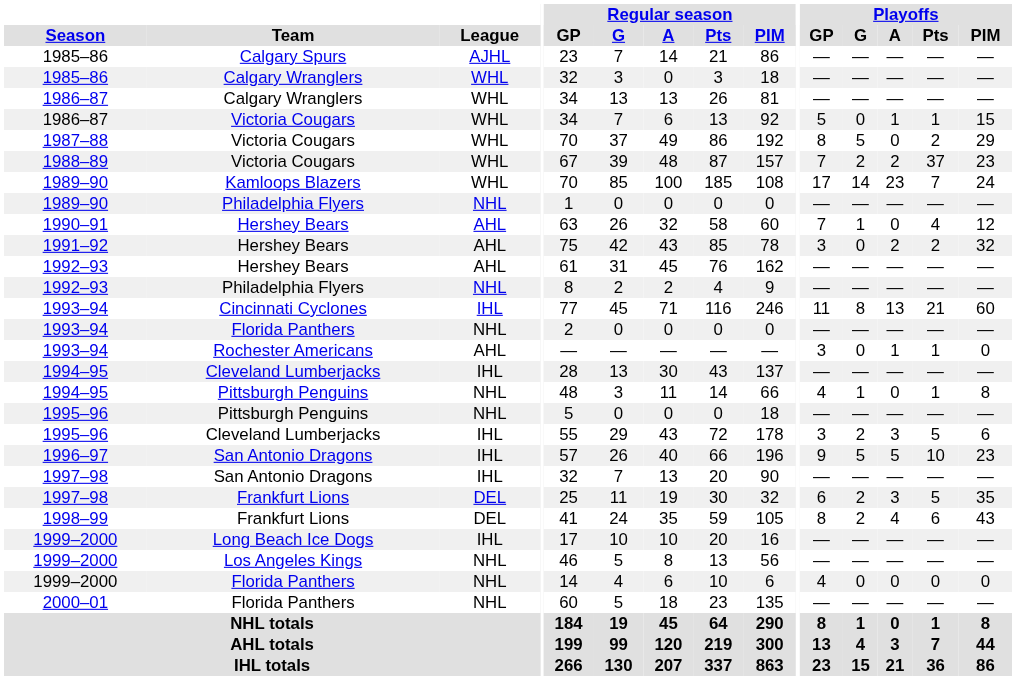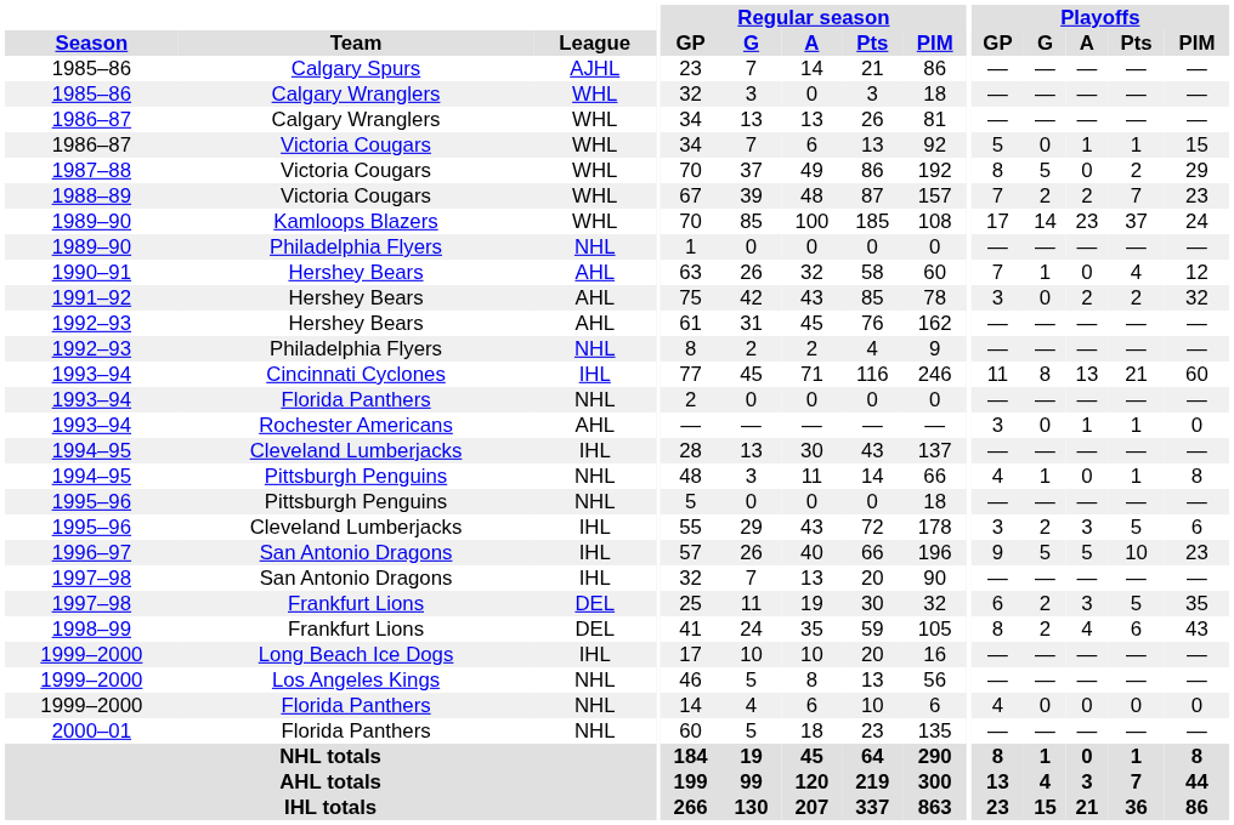 <table border="0" cellpadding="1" cellspacing="0" style="text-align:center; width:60em">
 <tr bgcolor="#e0e0e0">
 <th colspan="3" bgcolor="#ffffff"></th>
 <th rowspan="99" bgcolor="#ffffff"></th>
 <th colspan="5"><a href='#'>Regular season</a></th>
 <th rowspan="99" bgcolor="#ffffff"></th>
 <th colspan="5"><a href='#'>Playoffs</a></th>
 </tr>
 <tr bgcolor="#e0e0e0">
 <th><a href='#'>Season</a></th>
 <th>Team</th>
 <th>League</th>
 <th>GP</th>
 <th><a href='#'>G</a></th>
 <th><a href='#'>A</a></th>
 <th><a href='#'>Pts</a></th>
 <th><a href='#'>PIM</a></th>
 <th>GP</th>
 <th>G</th>
 <th>A</th>
 <th>Pts</th>
 <th>PIM</th>
 </tr>
 <tr>
 <td>1985–86</td>
 <td><a href='#'>Calgary Spurs</a></td>
 <td><a href='#'>AJHL</a></td>
 <td>23</td>
 <td>7</td>
 <td>14</td>
 <td>21</td>
 <td>86</td>
 <td>—</td>
 <td>—</td>
 <td>—</td>
 <td>—</td>
 <td>—</td>
 </tr>
 <tr bgcolor="#f0f0f0">
 <td><a href='#'>1985–86</a></td>
 <td><a href='#'>Calgary Wranglers</a></td>
 <td><a href='#'>WHL</a></td>
 <td>32</td>
 <td>3</td>
 <td>0</td>
 <td>3</td>
 <td>18</td>
 <td>—</td>
 <td>—</td>
 <td>—</td>
 <td>—</td>
 <td>—</td>
 </tr>
 <tr>
 <td><a href='#'>1986–87</a></td>
 <td>Calgary Wranglers</td>
 <td>WHL</td>
 <td>34</td>
 <td>13</td>
 <td>13</td>
 <td>26</td>
 <td>81</td>
 <td>—</td>
 <td>—</td>
 <td>—</td>
 <td>—</td>
 <td>—</td>
 </tr>
 <tr bgcolor="#f0f0f0">
 <td>1986–87</td>
 <td><a href='#'>Victoria Cougars</a></td>
 <td>WHL</td>
 <td>34</td>
 <td>7</td>
 <td>6</td>
 <td>13</td>
 <td>92</td>
 <td>5</td>
 <td>0</td>
 <td>1</td>
 <td>1</td>
 <td>15</td>
 </tr>
 <tr>
 <td><a href='#'>1987–88</a></td>
 <td>Victoria Cougars</td>
 <td>WHL</td>
 <td>70</td>
 <td>37</td>
 <td>49</td>
 <td>86</td>
 <td>192</td>
 <td>8</td>
 <td>5</td>
 <td>0</td>
 <td>2</td>
 <td>29</td>
 </tr>
 <tr bgcolor="#f0f0f0">
 <td><a href='#'>1988–89</a></td>
 <td>Victoria Cougars</td>
 <td>WHL</td>
 <td>67</td>
 <td>39</td>
 <td>48</td>
 <td>87</td>
 <td>157</td>
 <td>7</td>
 <td>2</td>
 <td>2</td>
-<td>37</td>
+<td>7</td>
 <td>23</td>
 </tr>
 <tr>
 <td><a href='#'>1989–90</a></td>
 <td><a href='#'>Kamloops Blazers</a></td>
 <td>WHL</td>
 <td>70</td>
 <td>85</td>
 <td>100</td>
 <td>185</td>
 <td>108</td>
 <td>17</td>
 <td>14</td>
 <td>23</td>
-<td>7</td>
+<td>37</td>
 <td>24</td>
 </tr>
 <tr bgcolor="#f0f0f0">
 <td><a href='#'>1989–90</a></td>
 <td><a href='#'>Philadelphia Flyers</a></td>
 <td><a href='#'>NHL</a></td>
 <td>1</td>
 <td>0</td>
 <td>0</td>
 <td>0</td>
 <td>0</td>
 <td>—</td>
 <td>—</td>
 <td>—</td>
 <td>—</td>
 <td>—</td>
 </tr>
 <tr>
 <td><a href='#'>1990–91</a></td>
 <td><a href='#'>Hershey Bears</a></td>
 <td><a href='#'>AHL</a></td>
 <td>63</td>
 <td>26</td>
 <td>32</td>
 <td>58</td>
 <td>60</td>
 <td>7</td>
 <td>1</td>
 <td>0</td>
 <td>4</td>
 <td>12</td>
 </tr>
 <tr bgcolor="#f0f0f0">
 <td><a href='#'>1991–92</a></td>
 <td>Hershey Bears</td>
 <td>AHL</td>
 <td>75</td>
 <td>42</td>
 <td>43</td>
 <td>85</td>
 <td>78</td>
 <td>3</td>
 <td>0</td>
 <td>2</td>
 <td>2</td>
 <td>32</td>
 </tr>
 <tr>
 <td><a href='#'>1992–93</a></td>
 <td>Hershey Bears</td>
 <td>AHL</td>
 <td>61</td>
 <td>31</td>
 <td>45</td>
 <td>76</td>
 <td>162</td>
 <td>—</td>
 <td>—</td>
 <td>—</td>
 <td>—</td>
 <td>—</td>
 </tr>
 <tr bgcolor="#f0f0f0">
 <td><a href='#'>1992–93</a></td>
 <td>Philadelphia Flyers</td>
 <td><a href='#'>NHL</a></td>
 <td>8</td>
 <td>2</td>
 <td>2</td>
 <td>4</td>
 <td>9</td>
 <td>—</td>
 <td>—</td>
 <td>—</td>
 <td>—</td>
 <td>—</td>
 </tr>
 <tr>
 <td><a href='#'>1993–94</a></td>
 <td><a href='#'>Cincinnati Cyclones</a></td>
 <td><a href='#'>IHL</a></td>
 <td>77</td>
 <td>45</td>
 <td>71</td>
 <td>116</td>
 <td>246</td>
 <td>11</td>
 <td>8</td>
 <td>13</td>
 <td>21</td>
 <td>60</td>
 </tr>
 <tr bgcolor="#f0f0f0">
 <td><a href='#'>1993–94</a></td>
 <td><a href='#'>Florida Panthers</a></td>
 <td>NHL</td>
 <td>2</td>
 <td>0</td>
 <td>0</td>
 <td>0</td>
 <td>0</td>
 <td>—</td>
 <td>—</td>
 <td>—</td>
 <td>—</td>
 <td>—</td>
 </tr>
 <tr>
 <td><a href='#'>1993–94</a></td>
 <td><a href='#'>Rochester Americans</a></td>
 <td>AHL</td>
 <td>—</td>
 <td>—</td>
 <td>—</td>
 <td>—</td>
 <td>—</td>
 <td>3</td>
 <td>0</td>
 <td>1</td>
 <td>1</td>
 <td>0</td>
 </tr>
 <tr bgcolor="#f0f0f0">
 <td><a href='#'>1994–95</a></td>
 <td><a href='#'>Cleveland Lumberjacks</a></td>
 <td>IHL</td>
 <td>28</td>
 <td>13</td>
 <td>30</td>
 <td>43</td>
 <td>137</td>
 <td>—</td>
 <td>—</td>
 <td>—</td>
 <td>—</td>
 <td>—</td>
 </tr>
 <tr>
 <td><a href='#'>1994–95</a></td>
 <td><a href='#'>Pittsburgh Penguins</a></td>
 <td>NHL</td>
 <td>48</td>
 <td>3</td>
 <td>11</td>
 <td>14</td>
 <td>66</td>
 <td>4</td>
 <td>1</td>
 <td>0</td>
 <td>1</td>
 <td>8</td>
 </tr>
 <tr bgcolor="#f0f0f0">
 <td><a href='#'>1995–96</a></td>
 <td>Pittsburgh Penguins</td>
 <td>NHL</td>
 <td>5</td>
 <td>0</td>
 <td>0</td>
 <td>0</td>
 <td>18</td>
 <td>—</td>
 <td>—</td>
 <td>—</td>
 <td>—</td>
 <td>—</td>
 </tr>
 <tr>
 <td><a href='#'>1995–96</a></td>
 <td>Cleveland Lumberjacks</td>
 <td>IHL</td>
 <td>55</td>
 <td>29</td>
 <td>43</td>
 <td>72</td>
 <td>178</td>
 <td>3</td>
 <td>2</td>
 <td>3</td>
 <td>5</td>
 <td>6</td>
 </tr>
 <tr bgcolor="#f0f0f0">
 <td><a href='#'>1996–97</a></td>
 <td><a href='#'>San Antonio Dragons</a></td>
 <td>IHL</td>
 <td>57</td>
 <td>26</td>
 <td>40</td>
 <td>66</td>
 <td>196</td>
 <td>9</td>
 <td>5</td>
 <td>5</td>
 <td>10</td>
 <td>23</td>
 </tr>
 <tr>
 <td><a href='#'>1997–98</a></td>
 <td>San Antonio Dragons</td>
 <td>IHL</td>
 <td>32</td>
 <td>7</td>
 <td>13</td>
 <td>20</td>
 <td>90</td>
 <td>—</td>
 <td>—</td>
 <td>—</td>
 <td>—</td>
 <td>—</td>
 </tr>
 <tr bgcolor="#f0f0f0">
 <td><a href='#'>1997–98</a></td>
 <td><a href='#'>Frankfurt Lions</a></td>
 <td><a href='#'>DEL</a></td>
 <td>25</td>
 <td>11</td>
 <td>19</td>
 <td>30</td>
 <td>32</td>
 <td>6</td>
 <td>2</td>
 <td>3</td>
 <td>5</td>
 <td>35</td>
 </tr>
 <tr>
 <td><a href='#'>1998–99</a></td>
 <td>Frankfurt Lions</td>
 <td>DEL</td>
 <td>41</td>
 <td>24</td>
 <td>35</td>
 <td>59</td>
 <td>105</td>
 <td>8</td>
 <td>2</td>
 <td>4</td>
 <td>6</td>
 <td>43</td>
 </tr>
 <tr bgcolor="#f0f0f0">
 <td><a href='#'>1999–2000</a></td>
 <td><a href='#'>Long Beach Ice Dogs</a></td>
 <td>IHL</td>
 <td>17</td>
 <td>10</td>
 <td>10</td>
 <td>20</td>
 <td>16</td>
 <td>—</td>
 <td>—</td>
 <td>—</td>
 <td>—</td>
 <td>—</td>
 </tr>
 <tr>
 <td><a href='#'>1999–2000</a></td>
 <td><a href='#'>Los Angeles Kings</a></td>
 <td>NHL</td>
 <td>46</td>
 <td>5</td>
 <td>8</td>
 <td>13</td>
 <td>56</td>
 <td>—</td>
 <td>—</td>
 <td>—</td>
 <td>—</td>
 <td>—</td>
 </tr>
 <tr bgcolor="#f0f0f0">
 <td>1999–2000</td>
 <td><a href='#'>Florida Panthers</a></td>
 <td>NHL</td>
 <td>14</td>
 <td>4</td>
 <td>6</td>
 <td>10</td>
 <td>6</td>
 <td>4</td>
 <td>0</td>
 <td>0</td>
 <td>0</td>
 <td>0</td>
 </tr>
 <tr>
 <td><a href='#'>2000–01</a></td>
 <td>Florida Panthers</td>
 <td>NHL</td>
 <td>60</td>
 <td>5</td>
 <td>18</td>
 <td>23</td>
 <td>135</td>
 <td>—</td>
 <td>—</td>
 <td>—</td>
 <td>—</td>
 <td>—</td>
 </tr>
 <tr bgcolor="#e0e0e0">
 <th colspan="3">NHL totals</th>
 <th>184</th>
 <th>19</th>
 <th>45</th>
 <th>64</th>
 <th>290</th>
 <th>8</th>
 <th>1</th>
 <th>0</th>
 <th>1</th>
 <th>8</th>
 </tr>
 <tr bgcolor="#e0e0e0">
 <th colspan="3">AHL totals</th>
 <th>199</th>
 <th>99</th>
 <th>120</th>
 <th>219</th>
 <th>300</th>
 <th>13</th>
 <th>4</th>
 <th>3</th>
 <th>7</th>
 <th>44</th>
 </tr>
 <tr bgcolor="#e0e0e0">
 <th colspan="3">IHL totals</th>
 <th>266</th>
 <th>130</th>
 <th>207</th>
 <th>337</th>
 <th>863</th>
 <th>23</th>
 <th>15</th>
 <th>21</th>
 <th>36</th>
 <th>86</th>
 </tr>
 </table>
